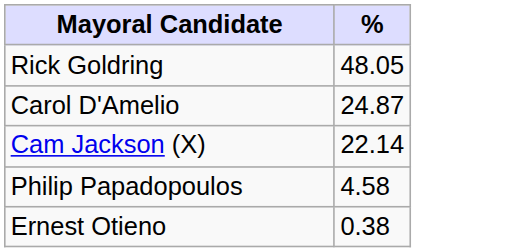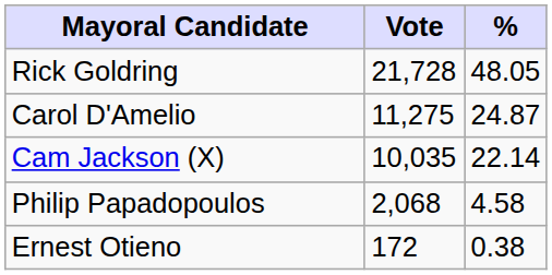 <table class="wikitable">
 <tr>
 <th style="background:#ddf; width:200px;">Mayoral Candidate </th>
+<th style="background:#ddf; width:50px;">Vote</th>
 <th style="background:#ddf; width:30px;">%</th>
 </tr>
 <tr>
 <td>Rick Goldring</td>
+<td>21,728</td>
 <td>48.05</td>
 </tr>
 <tr>
 <td>Carol D'Amelio</td>
+<td>11,275</td>
 <td>24.87</td>
 </tr>
 <tr>
 <td><a href='#'>Cam Jackson</a> (X)</td>
+<td>10,035</td>
 <td>22.14</td>
 </tr>
 <tr>
 <td>Philip Papadopoulos</td>
+<td>2,068</td>
 <td>4.58</td>
 </tr>
 <tr>
 <td>Ernest Otieno</td>
+<td>172</td>
 <td>0.38</td>
 </tr>
 </table>
